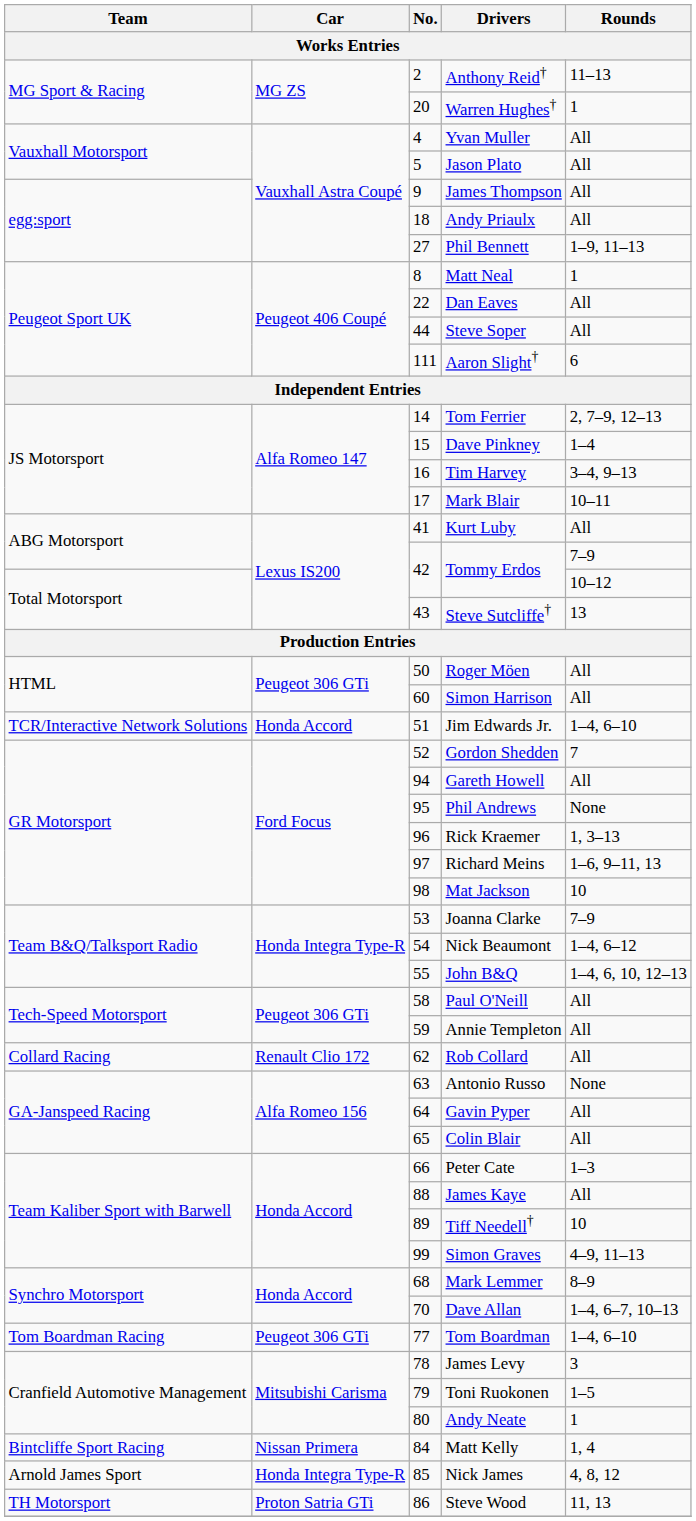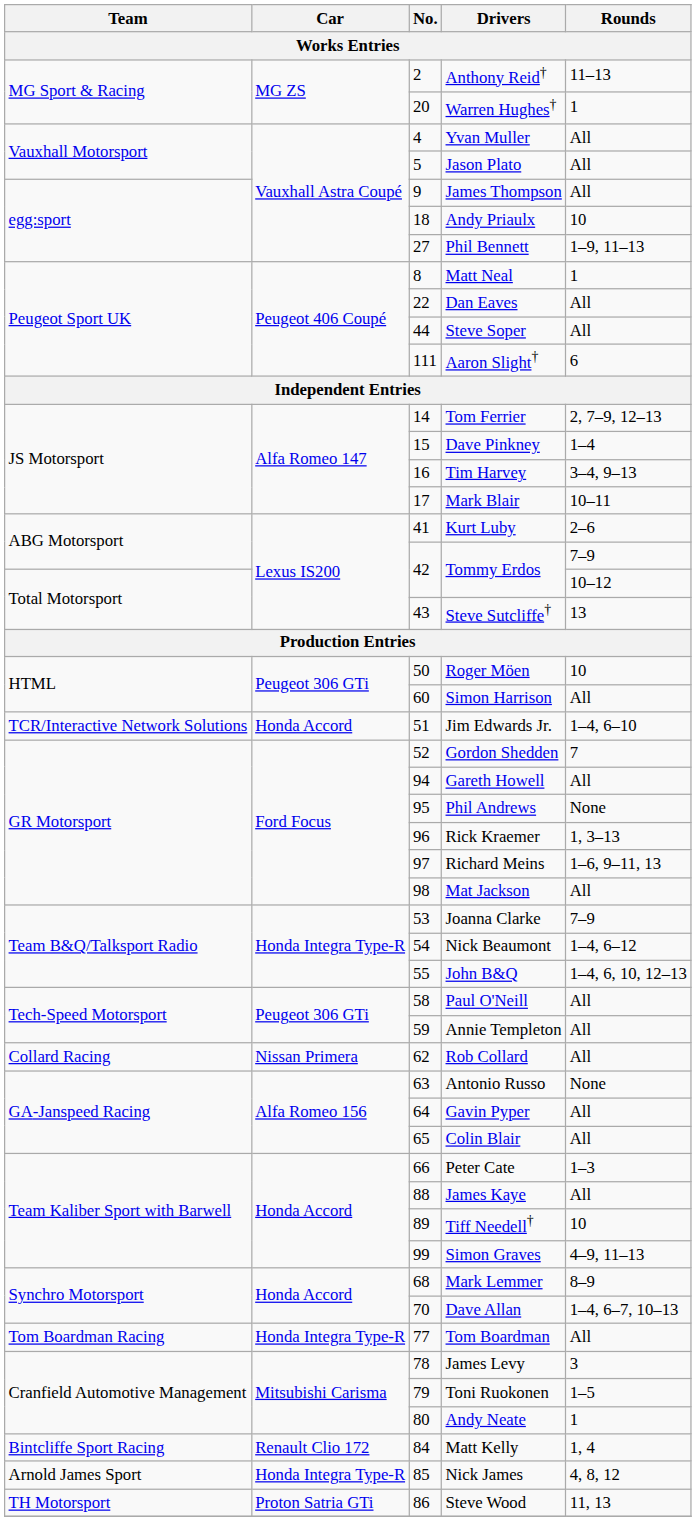 <table class="wikitable sortable" style="font-size: 85%">
 <tr>
 <th>Team</th>
 <th>Car</th>
 <th>No.</th>
 <th>Drivers</th>
 <th>Rounds</th>
 </tr>
 <tr>
 <th colspan=5>Works Entries</th>
 </tr>
 <tr>
 <td rowspan=2><a href='#'>MG Sport & Racing</a></td>
 <td rowspan=2><a href='#'>MG ZS</a></td>
 <td>2</td>
 <td> <a href='#'>Anthony Reid</a><sup>†</sup></td>
 <td>11–13</td>
 </tr>
 <tr>
 <td>20</td>
 <td> <a href='#'>Warren Hughes</a><sup>†</sup></td>
 <td>1</td>
 </tr>
 <tr>
 <td rowspan="2"><a href='#'>Vauxhall Motorsport</a></td>
 <td rowspan="5"><a href='#'>Vauxhall Astra Coupé</a></td>
 <td>4</td>
 <td> <a href='#'>Yvan Muller</a></td>
 <td>All</td>
 </tr>
 <tr>
 <td>5</td>
 <td> <a href='#'>Jason Plato</a></td>
 <td>All</td>
 </tr>
 <tr>
 <td rowspan="3"><a href='#'>egg:sport</a></td>
 <td>9</td>
 <td nowrap> <a href='#'>James Thompson</a></td>
 <td>All</td>
 </tr>
 <tr>
 <td>18</td>
 <td> <a href='#'>Andy Priaulx</a></td>
-<td>All</td>
+<td>10</td>
 </tr>
 <tr>
 <td>27</td>
 <td> <a href='#'>Phil Bennett</a></td>
 <td>1–9, 11–13</td>
 </tr>
 <tr>
 <td rowspan="4"><a href='#'>Peugeot Sport UK</a></td>
 <td rowspan="4"><a href='#'>Peugeot 406 Coupé</a></td>
 <td>8</td>
 <td> <a href='#'>Matt Neal</a></td>
 <td>1</td>
 </tr>
 <tr>
 <td>22</td>
 <td> <a href='#'>Dan Eaves</a></td>
 <td>All</td>
 </tr>
 <tr>
 <td>44</td>
 <td> <a href='#'>Steve Soper</a></td>
 <td>All</td>
 </tr>
 <tr>
 <td>111</td>
 <td> <a href='#'>Aaron Slight</a><sup>†</sup></td>
 <td>6</td>
 </tr>
 <tr>
 <th colspan=5>Independent Entries</th>
 </tr>
 <tr>
 <td rowspan="4">JS Motorsport</td>
 <td rowspan="4"><a href='#'>Alfa Romeo 147</a></td>
 <td>14</td>
 <td> <a href='#'>Tom Ferrier</a></td>
 <td>2, 7–9, 12–13</td>
 </tr>
 <tr>
 <td>15</td>
 <td> <a href='#'>Dave Pinkney</a></td>
 <td>1–4</td>
 </tr>
 <tr>
 <td>16</td>
 <td> <a href='#'>Tim Harvey</a></td>
 <td>3–4, 9–13</td>
 </tr>
 <tr>
 <td>17</td>
 <td> <a href='#'>Mark Blair</a></td>
 <td>10–11</td>
 </tr>
 <tr>
 <td rowspan="2">ABG Motorsport</td>
 <td rowspan="4"><a href='#'>Lexus IS200</a></td>
 <td>41</td>
 <td> <a href='#'>Kurt Luby</a></td>
-<td>All</td>
+<td>2–6</td>
 </tr>
 <tr>
 <td rowspan=2>42</td>
 <td rowspan=2> <a href='#'>Tommy Erdos</a></td>
 <td>7–9</td>
 </tr>
 <tr>
 <td rowspan=2>Total Motorsport</td>
 <td>10–12</td>
 </tr>
 <tr>
 <td>43</td>
 <td> <a href='#'>Steve Sutcliffe</a><sup>†</sup></td>
 <td>13</td>
 </tr>
 <tr>
 <th colspan=5>Production Entries</th>
 </tr>
 <tr>
 <td rowspan="2">HTML</td>
 <td rowspan="2"><a href='#'>Peugeot 306 GTi</a></td>
 <td>50</td>
 <td> <a href='#'>Roger Möen</a></td>
-<td>All</td>
+<td>10</td>
 </tr>
 <tr>
 <td>60</td>
 <td> <a href='#'>Simon Harrison</a></td>
 <td>All</td>
 </tr>
 <tr>
 <td><a href='#'>TCR/Interactive Network Solutions</a></td>
 <td><a href='#'>Honda Accord</a></td>
 <td>51</td>
 <td> Jim Edwards Jr.</td>
 <td>1–4, 6–10</td>
 </tr>
 <tr>
 <td rowspan="6"><a href='#'>GR Motorsport</a></td>
 <td rowspan="6"><a href='#'>Ford Focus</a></td>
 <td>52</td>
 <td> <a href='#'>Gordon Shedden</a></td>
 <td>7</td>
 </tr>
 <tr>
 <td>94</td>
 <td> <a href='#'>Gareth Howell</a></td>
 <td>All</td>
 </tr>
 <tr>
 <td>95</td>
 <td> <a href='#'>Phil Andrews</a></td>
 <td>None</td>
 </tr>
 <tr>
 <td>96</td>
 <td> Rick Kraemer</td>
 <td>1, 3–13</td>
 </tr>
 <tr>
 <td>97</td>
 <td> Richard Meins</td>
 <td>1–6, 9–11, 13</td>
 </tr>
 <tr>
 <td>98</td>
 <td> <a href='#'>Mat Jackson</a></td>
-<td>10</td>
+<td>All</td>
 </tr>
 <tr>
 <td rowspan=3 nowrap><a href='#'>Team B&Q/Talksport Radio</a></td>
 <td rowspan=3 nowrap><a href='#'>Honda Integra Type-R</a></td>
 <td>53</td>
 <td> Joanna Clarke</td>
 <td>7–9</td>
 </tr>
 <tr>
 <td>54</td>
 <td> Nick Beaumont</td>
 <td>1–4, 6–12</td>
 </tr>
 <tr>
 <td>55</td>
 <td> <a href='#'>John B&Q</a></td>
 <td nowrap>1–4, 6, 10, 12–13</td>
 </tr>
 <tr>
 <td rowspan=2><a href='#'>Tech-Speed Motorsport</a></td>
 <td rowspan=2><a href='#'>Peugeot 306 GTi</a></td>
 <td>58</td>
 <td> <a href='#'>Paul O'Neill</a></td>
 <td>All</td>
 </tr>
 <tr>
 <td>59</td>
 <td> Annie Templeton</td>
 <td>All</td>
 </tr>
 <tr>
 <td><a href='#'>Collard Racing</a></td>
-<td><a href='#'>Renault Clio 172</a></td>
+<td><a href='#'>Nissan Primera</a></td>
 <td>62</td>
 <td> <a href='#'>Rob Collard</a></td>
 <td>All</td>
 </tr>
 <tr>
 <td rowspan="3"><a href='#'>GA</a><a href='#'>-Janspeed Racing</a></td>
 <td rowspan="3"><a href='#'>Alfa Romeo 156</a></td>
 <td>63</td>
 <td> Antonio Russo</td>
 <td>None</td>
 </tr>
 <tr>
 <td>64</td>
 <td> <a href='#'>Gavin Pyper</a></td>
 <td>All</td>
 </tr>
 <tr>
 <td>65</td>
 <td> <a href='#'>Colin Blair</a></td>
 <td>All</td>
 </tr>
 <tr>
 <td rowspan=4><a href='#'>Team Kaliber Sport with Barwell</a></td>
 <td rowspan=4><a href='#'>Honda Accord</a></td>
 <td>66</td>
 <td> Peter Cate</td>
 <td>1–3</td>
 </tr>
 <tr>
 <td>88</td>
 <td> <a href='#'>James Kaye</a></td>
 <td>All</td>
 </tr>
 <tr>
 <td>89</td>
 <td> <a href='#'>Tiff Needell</a><sup>†</sup></td>
 <td>10</td>
 </tr>
 <tr>
 <td>99</td>
 <td> <a href='#'>Simon Graves</a></td>
 <td>4–9, 11–13</td>
 </tr>
 <tr>
 <td rowspan=2><a href='#'>Synchro Motorsport</a></td>
 <td rowspan=2><a href='#'>Honda Accord</a></td>
 <td>68</td>
 <td> <a href='#'>Mark Lemmer</a></td>
 <td>8–9</td>
 </tr>
 <tr>
 <td>70</td>
 <td> <a href='#'>Dave Allan</a></td>
 <td>1–4, 6–7, 10–13</td>
 </tr>
 <tr>
 <td><a href='#'>Tom Boardman Racing</a></td>
-<td><a href='#'>Peugeot 306 GTi</a></td>
+<td><a href='#'>Honda Integra Type-R</a></td>
 <td>77</td>
 <td> <a href='#'>Tom Boardman</a></td>
-<td>1–4, 6–10</td>
+<td>All</td>
 </tr>
 <tr>
 <td rowspan=3>Cranfield Automotive Management</td>
 <td rowspan=3><a href='#'>Mitsubishi Carisma</a></td>
 <td>78</td>
 <td> James Levy</td>
 <td>3</td>
 </tr>
 <tr>
 <td>79</td>
 <td> Toni Ruokonen</td>
 <td>1–5</td>
 </tr>
 <tr>
 <td>80</td>
 <td> <a href='#'>Andy Neate</a></td>
 <td>1</td>
 </tr>
 <tr>
 <td><a href='#'>Bintcliffe Sport Racing</a></td>
-<td><a href='#'>Nissan Primera</a></td>
+<td><a href='#'>Renault Clio 172</a></td>
 <td>84</td>
 <td> Matt Kelly</td>
 <td>1, 4</td>
 </tr>
 <tr>
 <td>Arnold James Sport</td>
 <td><a href='#'>Honda Integra Type-R</a></td>
 <td>85</td>
 <td> Nick James</td>
 <td>4, 8, 12</td>
 </tr>
 <tr>
 <td><a href='#'>TH Motorsport</a></td>
 <td><a href='#'>Proton Satria GTi</a></td>
 <td>86</td>
 <td> Steve Wood</td>
 <td>11, 13</td>
 </tr>
 <tr>
 </tr>
 </table>
